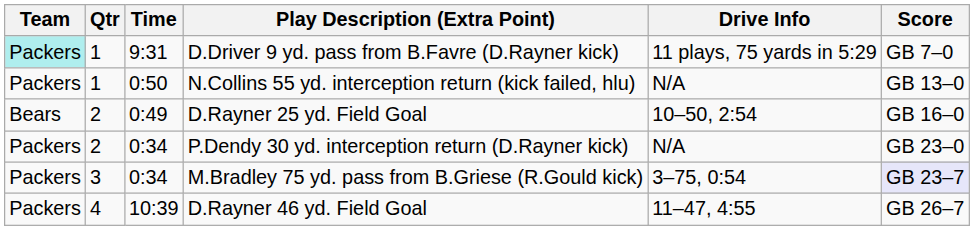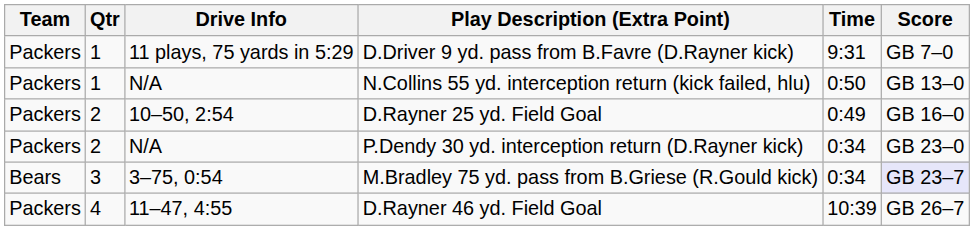 <table class="wikitable">
 <tr>
 <th>Team</th>
 <th>Qtr</th>
+<th>Drive Info</th>
+<th>Play Description (Extra Point)</th>
 <th>Time</th>
-<th>Play Description (Extra Point)</th>
-<th>Drive Info</th>
 <th>Score</th>
 </tr>
 <tr>
-<td style="background: paleturquoise;">Packers</td>
+<td>Packers</td>
 <td>1</td>
+<td>11 plays, 75 yards in 5:29</td>
+<td>D.Driver 9 yd. pass from B.Favre (D.Rayner kick)</td>
 <td>9:31</td>
-<td>D.Driver 9 yd. pass from B.Favre (D.Rayner kick)</td>
-<td>11 plays, 75 yards in 5:29</td>
 <td>GB 7–0</td>
 </tr>
 <tr>
 <td>Packers</td>
 <td>1</td>
+<td>N/A</td>
+<td>N.Collins 55 yd. interception return (kick failed, hlu)</td>
 <td>0:50</td>
-<td>N.Collins 55 yd. interception return (kick failed, hlu)</td>
-<td>N/A</td>
 <td>GB 13–0</td>
 </tr>
 <tr>
-<td>Bears</td>
+<td>Packers</td>
 <td>2</td>
+<td>10–50, 2:54</td>
+<td>D.Rayner 25 yd. Field Goal</td>
 <td>0:49</td>
-<td>D.Rayner 25 yd. Field Goal</td>
-<td>10–50, 2:54</td>
 <td>GB 16–0</td>
 </tr>
 <tr>
 <td>Packers</td>
 <td>2</td>
+<td>N/A</td>
+<td>P.Dendy 30 yd. interception return (D.Rayner kick)</td>
 <td>0:34</td>
-<td>P.Dendy 30 yd. interception return (D.Rayner kick)</td>
-<td>N/A</td>
 <td>GB 23–0</td>
 </tr>
 <tr>
-<td>Packers</td>
+<td>Bears</td>
 <td>3</td>
+<td>3–75, 0:54</td>
+<td>M.Bradley 75 yd. pass from B.Griese (R.Gould kick)</td>
 <td>0:34</td>
-<td>M.Bradley 75 yd. pass from B.Griese (R.Gould kick)</td>
-<td>3–75, 0:54</td>
 <td style="background: lavender;">GB 23–7</td>
 </tr>
 <tr>
 <td>Packers</td>
 <td>4</td>
+<td>11–47, 4:55</td>
+<td>D.Rayner 46 yd. Field Goal</td>
 <td>10:39</td>
-<td>D.Rayner 46 yd. Field Goal</td>
-<td>11–47, 4:55</td>
 <td>GB 26–7</td>
 </tr>
 </table>
